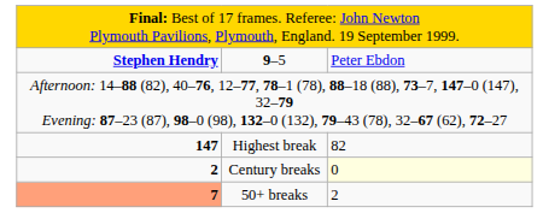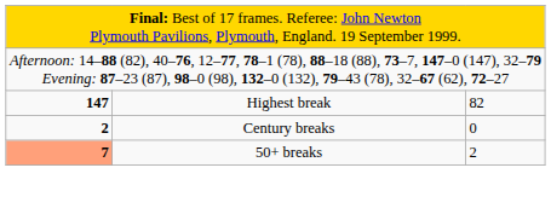 <table class="wikitable" style="font-size: 95%; margin: 1em auto 1em auto;">
 <tr>
 <td colspan="3" align="center" bgcolor="#ffd700"><strong>Final:</strong> Best of 17 frames. Referee: <a href='#'>John Newton</a> <br><a href='#'>Plymouth Pavilions</a>, <a href='#'>Plymouth</a>, England. 19 September 1999.</td>
-</tr>
-<tr>
-<td width="200" align="right"><strong><a href='#'>Stephen Hendry</a></strong> <br></td>
-<td width="100" align="center"><strong>9</strong>–5</td>
-<td width="200"><a href='#'>Peter Ebdon</a> <br></td>
 </tr>
 <tr>
 <td colspan="3" align="center" style="font-size: 100%"><em>Afternoon:</em> 14–<strong>88</strong> (82), 40–<strong>76</strong>, 12–<strong>77</strong>, <strong>78</strong>–1 (78), <strong>88</strong>–18 (88), <strong>73</strong>–7, <strong>147</strong>–0 (147), 32–<strong>79</strong><br><em>Evening:</em> <strong>87</strong>–23 (87), <strong>98</strong>–0 (98), <strong>132</strong>–0 (132), <strong>79</strong>–43 (78), 32–<strong>67</strong> (62), <strong>72</strong>–27</td>
 </tr>
 <tr>
 <td align="right"><strong>147</strong></td>
 <td align="center">Highest break</td>
 <td align="left">82</td>
 </tr>
 <tr>
 <td align="right"><strong>2</strong></td>
 <td align="center">Century breaks</td>
-<td align="left" style="background: lightyellow;">0</td>
+<td align="left">0</td>
 </tr>
 <tr>
 <td align="right" style="background: lightsalmon;"><strong>7</strong></td>
 <td align="center">50+ breaks</td>
 <td align="left">2</td>
 </tr>
 </table>
